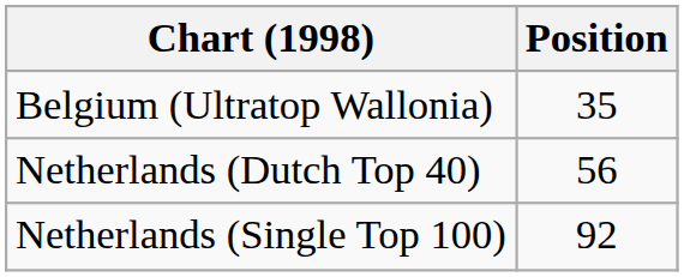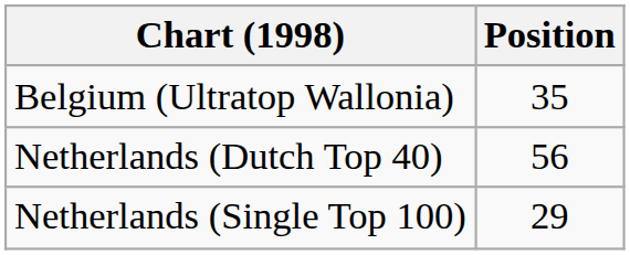 <table class="wikitable sortable">
 <tr>
 <th>Chart (1998)</th>
 <th>Position</th>
 </tr>
 <tr>
 <td>Belgium (Ultratop Wallonia)</td>
 <td align="center">35</td>
 </tr>
 <tr>
 <td>Netherlands (Dutch Top 40)</td>
 <td align="center">56</td>
 </tr>
 <tr>
 <td>Netherlands (Single Top 100)</td>
-<td align="center">92</td>
+<td align="center">29</td>
 </tr>
 </table>
